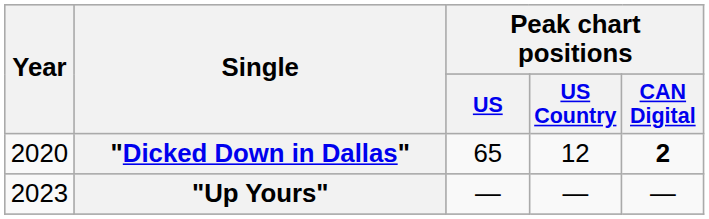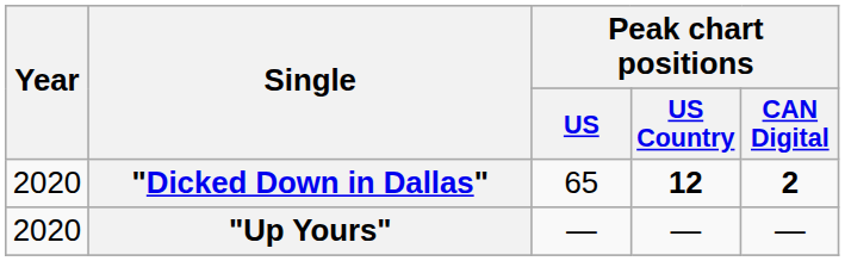 <table class="wikitable plainrowheaders" style="text-align:center;">
 <tr>
 <th rowspan="2">Year</th>
 <th rowspan="2" style="width:14em;">Single</th>
 <th colspan="3">Peak chart<br>positions</th>
 </tr>
 <tr style="font-size:smaller;">
 <th width=45><a href='#'>US</a><br></th>
 <th width="45"><a href='#'>US<br>Country</a><br></th>
 <th width="45"><a href='#'>CAN<br>Digital</a><br></th>
 </tr>
 <tr>
 <td>2020</td>
 <th scope="row">"<a href='#'>Dicked Down in Dallas</a>"</th>
 <td>65</td>
-<td>12</td>
+<td><strong>12</strong></td>
 <td><strong>2</strong></td>
 </tr>
 <tr>
-<td>2023</td>
+<td>2020</td>
 <th scope="row">"Up Yours"</th>
 <td>—</td>
 <td>—</td>
 <td>—</td>
 </tr>
 </table>
